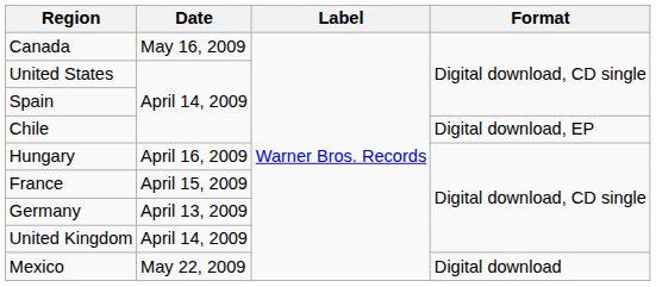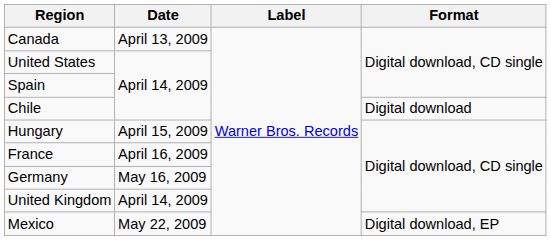 <table class=wikitable>
 <tr>
 <th>Region</th>
 <th>Date</th>
 <th>Label</th>
 <th>Format</th>
 </tr>
 <tr>
 <td rowspan="1">Canada</td>
-<td>May 16, 2009</td>
+<td rowspan="1">April 13, 2009</td>
 <td rowspan="9"><a href='#'>Warner Bros. Records</a></td>
 <td rowspan="3">Digital download, CD single</td>
 </tr>
 <tr>
 <td>United States</td>
 <td rowspan="3">April 14, 2009</td>
 </tr>
 <tr>
 <td>Spain</td>
 </tr>
 <tr>
 <td>Chile</td>
-<td>Digital download, EP</td>
+<td>Digital download</td>
 </tr>
 <tr>
 <td>Hungary</td>
-<td>April 16, 2009</td>
+<td>April 15, 2009</td>
 <td rowspan="4">Digital download, CD single</td>
 </tr>
 <tr>
 <td>France</td>
-<td>April 15, 2009</td>
+<td>April 16, 2009</td>
 </tr>
 <tr>
 <td>Germany</td>
-<td rowspan="1">April 13, 2009</td>
+<td>May 16, 2009</td>
 </tr>
 <tr>
 <td>United Kingdom</td>
 <td>April 14, 2009</td>
 </tr>
 <tr>
 <td>Mexico</td>
 <td>May 22, 2009</td>
-<td>Digital download</td>
+<td>Digital download, EP</td>
 </tr>
 </table>
